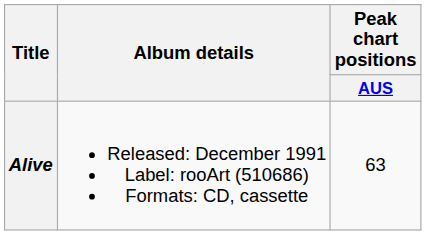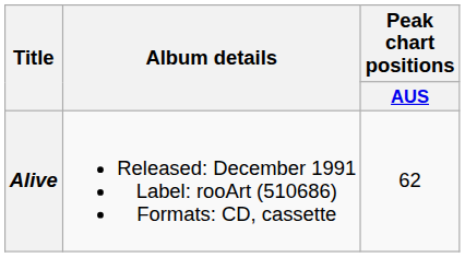 <table class="wikitable plainrowheaders" style="text-align:center;" border="1">
 <tr>
 <th scope="col" rowspan="2">Title</th>
 <th scope="col" rowspan="2">Album details</th>
 <th scope="col" colspan="1">Peak chart positions</th>
 </tr>
 <tr>
 <th scope="col" style="width:3em;font-size:90%;"><a href='#'>AUS</a><br></th>
 </tr>
 <tr>
 <th scope="row"><em>Alive</em></th>
 <td><br><ul><li>Released: December 1991</li><li>Label: rooArt (510686)</li><li>Formats: CD, cassette</li></ul></td>
-<td>63</td>
+<td>62</td>
 </tr>
 </table>
